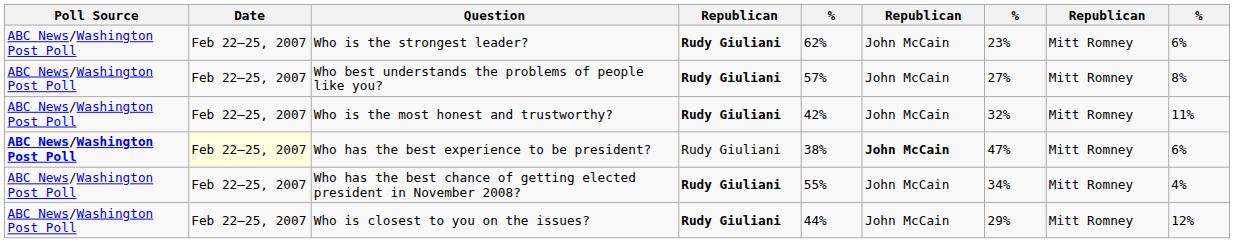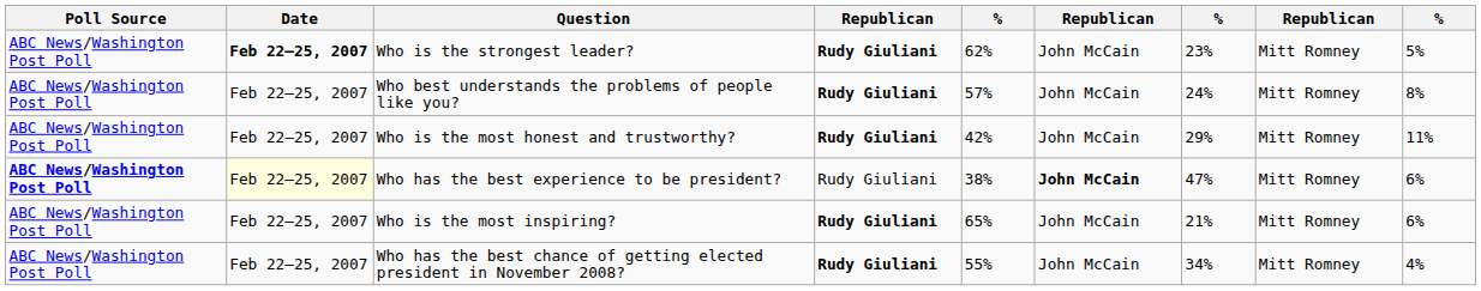 <table class="wikitable sortable">
 <tr>
 <th width="15%">Poll Source</th>
 <th width="10%">Date</th>
 <th width="30%">Question</th>
 <th width="10%">Republican</th>
 <th width="5%">%</th>
 <th width="10%">Republican</th>
 <th width="5%">%</th>
 <th width="10%">Republican</th>
 <th width="5%">%</th>
 </tr>
 <tr>
 <td><a href='#'>ABC News</a>/<a href='#'>Washington Post Poll</a></td>
-<td>Feb 22–25, 2007</td>
+<td><strong>Feb 22–25, 2007</strong></td>
 <td>Who is the strongest leader?</td>
 <td><strong>Rudy Giuliani</strong></td>
 <td>62%</td>
 <td>John McCain</td>
 <td>23%</td>
 <td>Mitt Romney</td>
-<td>6%</td>
+<td>5%</td>
 </tr>
 <tr>
 <td><a href='#'>ABC News</a>/<a href='#'>Washington Post Poll</a></td>
 <td>Feb 22–25, 2007</td>
 <td>Who best understands the problems of people like you?</td>
 <td><strong>Rudy Giuliani</strong></td>
 <td>57%</td>
 <td>John McCain</td>
-<td>27%</td>
+<td>24%</td>
 <td>Mitt Romney</td>
 <td>8%</td>
 </tr>
 <tr>
 <td><a href='#'>ABC News</a>/<a href='#'>Washington Post Poll</a></td>
 <td>Feb 22–25, 2007</td>
 <td>Who is the most honest and trustworthy?</td>
 <td><strong>Rudy Giuliani</strong></td>
 <td>42%</td>
 <td>John McCain</td>
-<td>32%</td>
+<td>29%</td>
 <td>Mitt Romney</td>
 <td>11%</td>
 </tr>
 <tr>
 <td><strong><a href='#'>ABC News</a>/<a href='#'>Washington Post Poll</a></strong></td>
 <td style="background: lightyellow;">Feb 22–25, 2007</td>
 <td>Who has the best experience to be president?</td>
 <td>Rudy Giuliani</td>
 <td>38%</td>
 <td><strong>John McCain</strong></td>
 <td>47%</td>
 <td>Mitt Romney</td>
 <td>6%</td>
 </tr>
 <tr>
 <td><a href='#'>ABC News</a>/<a href='#'>Washington Post Poll</a></td>
 <td>Feb 22–25, 2007</td>
+<td>Who is the most inspiring?</td>
+<td><strong>Rudy Giuliani</strong></td>
+<td>65%</td>
+<td>John McCain</td>
+<td>21%</td>
+<td>Mitt Romney</td>
+<td>6%</td>
+</tr>
+<tr>
+<td><a href='#'>ABC News</a>/<a href='#'>Washington Post Poll</a></td>
+<td>Feb 22–25, 2007</td>
 <td>Who has the best chance of getting elected president in November 2008?</td>
 <td><strong>Rudy Giuliani</strong></td>
 <td>55%</td>
 <td>John McCain</td>
 <td>34%</td>
 <td>Mitt Romney</td>
 <td>4%</td>
 </tr>
-<tr>
-<td><a href='#'>ABC News</a>/<a href='#'>Washington Post Poll</a></td>
-<td>Feb 22–25, 2007</td>
-<td>Who is closest to you on the issues?</td>
-<td><strong>Rudy Giuliani</strong></td>
-<td>44%</td>
-<td>John McCain</td>
-<td>29%</td>
-<td>Mitt Romney</td>
-<td>12%</td>
-</tr>
 </table>
